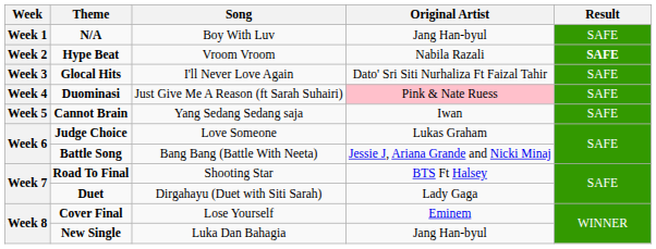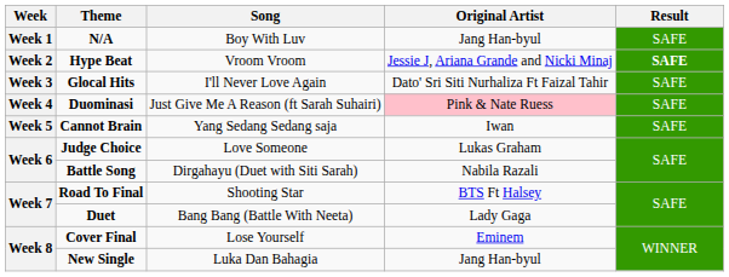 <table class="sortable wikitable" style="text-align: center;">
 <tr>
 <th>Week</th>
 <th>Theme</th>
 <th>Song</th>
 <th>Original Artist</th>
 <th>Result</th>
 </tr>
 <tr>
 <th>Week 1</th>
 <td><strong>N/A</strong></td>
 <td>Boy With Luv</td>
 <td>Jang Han-byul</td>
 <td style="background-color: #339900; color: #ffffff;" width=15%>SAFE</td>
 </tr>
 <tr>
 <th>Week 2</th>
 <td><strong>Hype Beat</strong></td>
 <td>Vroom Vroom</td>
-<td>Nabila Razali</td>
+<td><a href='#'>Jessie J</a>, <a href='#'>Ariana Grande</a> and <a href='#'>Nicki Minaj</a></td>
 <td style="background-color: #339900; color: #ffffff;" width=15%><strong>SAFE</strong></td>
 </tr>
 <tr>
 <th>Week 3</th>
 <td><strong>Glocal Hits</strong></td>
 <td>I'll Never Love Again</td>
 <td>Dato' Sri Siti Nurhaliza Ft Faizal Tahir</td>
 <td style="background-color: #339900; color: #ffffff;" width=15%>SAFE</td>
 </tr>
 <tr>
 <th>Week 4</th>
 <td><strong>Duominasi</strong></td>
 <td>Just Give Me A Reason (ft Sarah Suhairi)</td>
 <td style="background: pink;">Pink & Nate Ruess</td>
 <td style="background-color: #339900; color: #ffffff;" width=15%>SAFE</td>
 </tr>
 <tr>
 <th>Week 5</th>
 <td><strong>Cannot Brain</strong></td>
 <td>Yang Sedang Sedang saja</td>
 <td>Iwan</td>
 <td style="background-color: #339900; color: #ffffff;" width=15%>SAFE</td>
 </tr>
 <tr>
 <th rowspan="2">Week 6</th>
 <td><strong>Judge Choice</strong></td>
 <td>Love Someone</td>
 <td>Lukas Graham</td>
 <td rowspan="2"  style="background-color: #339900; color: #ffffff;" width=15%>SAFE</td>
 </tr>
 <tr>
 <td><strong>Battle Song</strong></td>
-<td>Bang Bang (Battle With Neeta)</td>
-<td><a href='#'>Jessie J</a>, <a href='#'>Ariana Grande</a> and <a href='#'>Nicki Minaj</a></td>
+<td>Dirgahayu (Duet with Siti Sarah)</td>
+<td>Nabila Razali</td>
 </tr>
 <tr>
 <th rowspan="2">Week 7</th>
 <td><strong>Road To Final</strong></td>
 <td>Shooting Star</td>
 <td><a href='#'>BTS</a> Ft <a href='#'>Halsey</a></td>
 <td rowspan="2"  style="background-color: #339900; color: #ffffff;" width=15%>SAFE</td>
 </tr>
 <tr>
 <td><strong>Duet</strong></td>
-<td>Dirgahayu (Duet with Siti Sarah)</td>
+<td>Bang Bang (Battle With Neeta)</td>
 <td>Lady Gaga</td>
 </tr>
 <tr>
 <th rowspan="2">Week 8</th>
 <td><strong>Cover Final</strong></td>
 <td>Lose Yourself</td>
 <td><a href='#'>Eminem</a></td>
 <td rowspan="2"  style="background-color: #339900; color: #ffffff;" width=15%>WINNER</td>
 </tr>
 <tr>
 <td><strong>New Single</strong></td>
 <td>Luka Dan Bahagia</td>
 <td>Jang Han-byul</td>
 </tr>
 </table>
